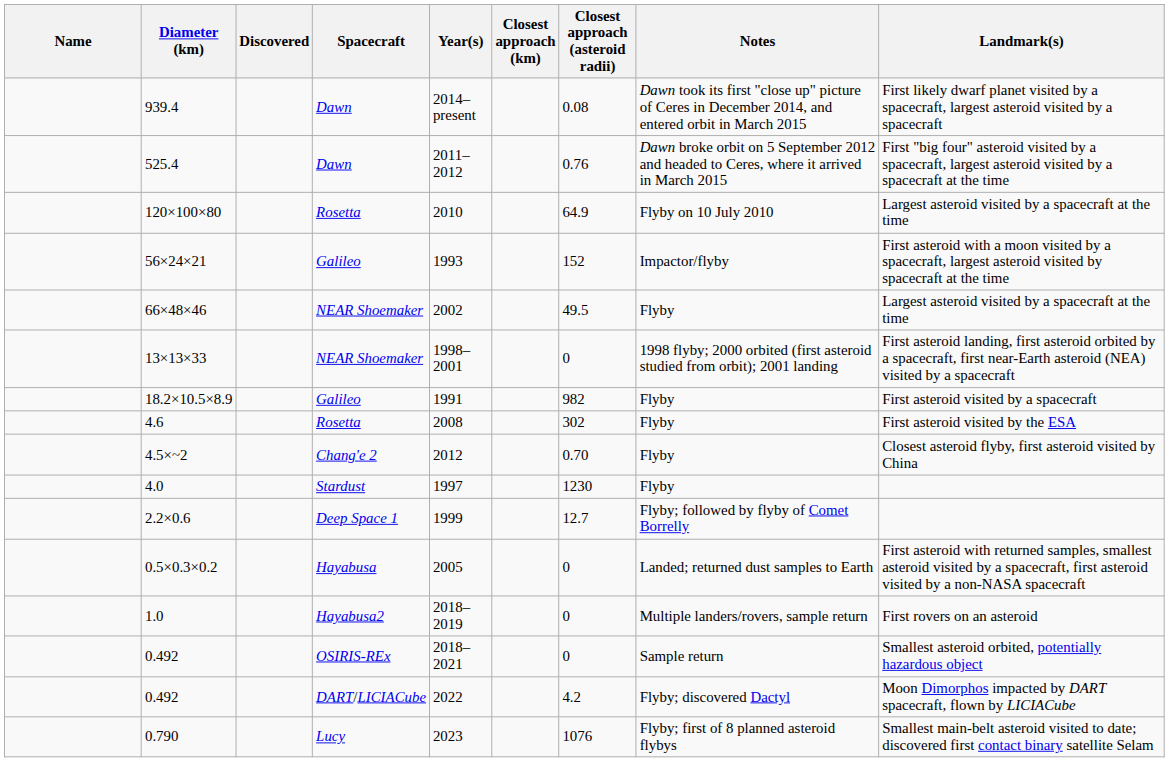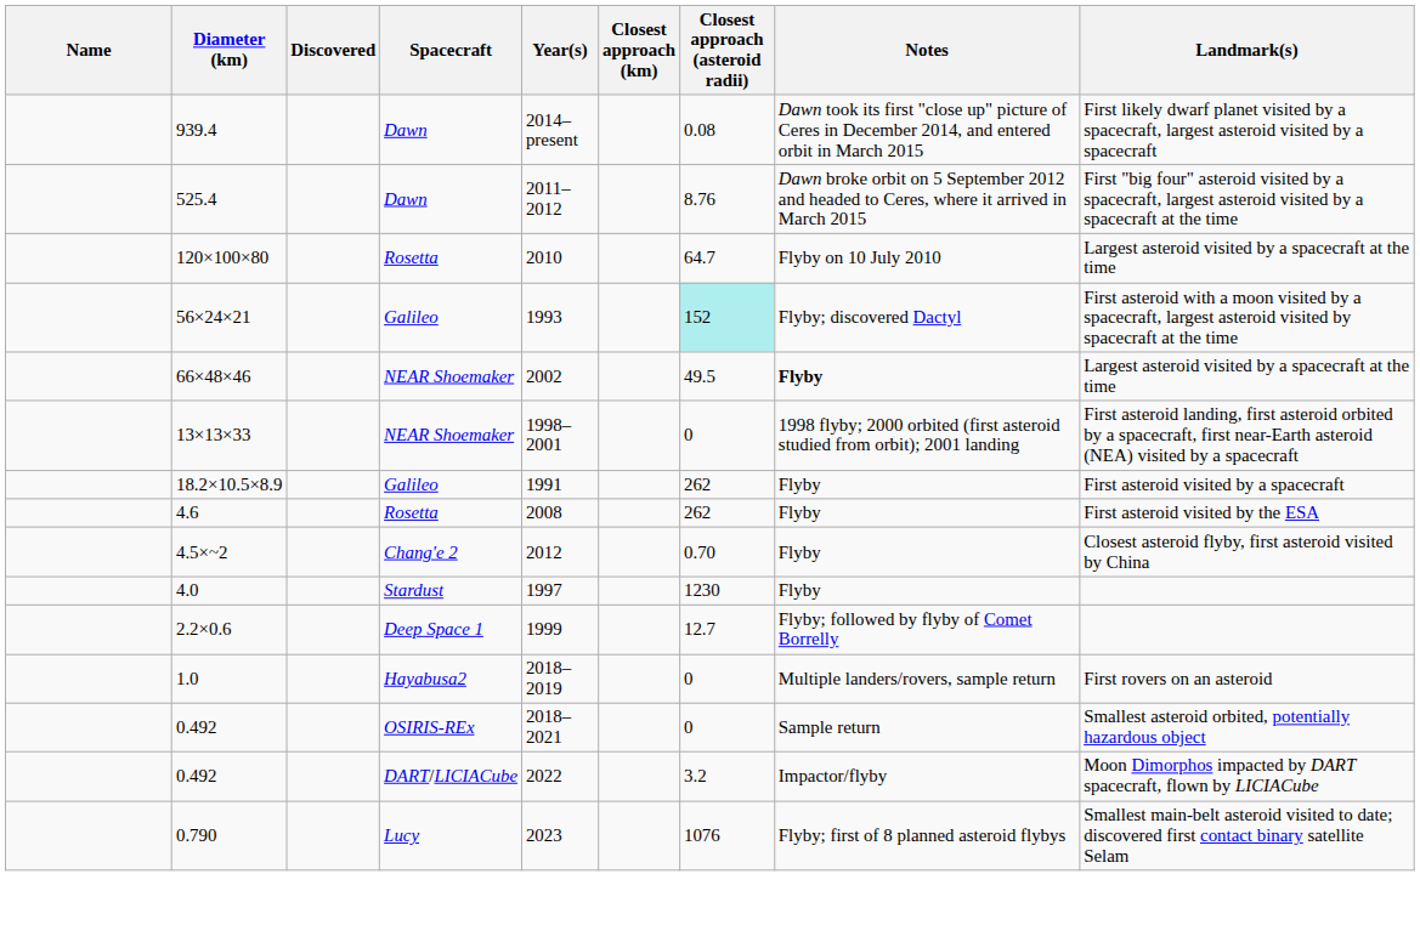 <table class="wikitable sortable">
 <tr>
 <th width=140>Name</th>
 <th><a href='#'>Diameter</a><br>(km)</th>
 <th>Discovered</th>
 <th>Spacecraft</th>
 <th>Year(s)</th>
 <th>Closest<br>approach<br>(km)</th>
 <th>Closest<br>approach<br>(asteroid radii)</th>
 <th>Notes</th>
 <th class="unsortable">Landmark(s)</th>
 </tr>
 <tr>
 <td></td>
 <td>939.4</td>
 <td></td>
 <td><em><a href='#'>Dawn</a></em></td>
 <td>2014–present</td>
 <td align="right"></td>
 <td>0.08</td>
 <td><em>Dawn</em> took its first "close up" picture of Ceres in December 2014, and entered orbit in March 2015</td>
 <td>First likely dwarf planet visited by a spacecraft, largest asteroid visited by a spacecraft</td>
 </tr>
 <tr>
 <td></td>
 <td>525.4</td>
 <td></td>
 <td><em><a href='#'>Dawn</a></em></td>
 <td>2011–2012</td>
 <td align="right"></td>
-<td>0.76</td>
+<td>8.76</td>
 <td><em>Dawn</em> broke orbit on 5 September 2012 and headed to Ceres, where it arrived in March 2015</td>
 <td>First "big four" asteroid visited by a spacecraft, largest asteroid visited by a spacecraft at the time</td>
 </tr>
 <tr>
 <td></td>
 <td>120×100×80</td>
 <td></td>
 <td><em><a href='#'>Rosetta</a></em></td>
 <td>2010</td>
 <td align="right"></td>
-<td>64.9</td>
+<td>64.7</td>
 <td>Flyby on 10 July 2010</td>
 <td>Largest asteroid visited by a spacecraft at the time</td>
 </tr>
 <tr>
 <td></td>
 <td>56×24×21</td>
 <td></td>
 <td><em><a href='#'>Galileo</a></em></td>
 <td>1993</td>
 <td align="right"></td>
-<td>152</td>
-<td>Impactor/flyby</td>
+<td style="background: paleturquoise;">152</td>
+<td>Flyby; discovered <a href='#'>Dactyl</a></td>
 <td>First asteroid with a moon visited by a spacecraft, largest asteroid visited by spacecraft at the time</td>
 </tr>
 <tr>
 <td></td>
 <td>66×48×46</td>
 <td></td>
 <td><em><a href='#'>NEAR Shoemaker</a></em></td>
 <td>2002</td>
 <td align="right"></td>
 <td>49.5</td>
-<td>Flyby</td>
+<td><strong>Flyby</strong></td>
 <td>Largest asteroid visited by a spacecraft at the time</td>
 </tr>
 <tr>
 <td></td>
 <td>13×13×33</td>
 <td></td>
 <td><em><a href='#'>NEAR Shoemaker</a></em></td>
 <td>1998–2001</td>
 <td align="right"></td>
 <td>0</td>
 <td>1998 flyby; 2000 orbited (first asteroid studied from orbit); 2001 landing</td>
 <td>First asteroid landing, first asteroid orbited by a spacecraft, first near-Earth asteroid (NEA) visited by a spacecraft</td>
 </tr>
 <tr>
 <td></td>
 <td>18.2×10.5×8.9</td>
 <td></td>
 <td><em><a href='#'>Galileo</a></em></td>
 <td>1991</td>
 <td align="right"></td>
-<td>982</td>
+<td>262</td>
 <td>Flyby</td>
 <td>First asteroid visited by a spacecraft</td>
 </tr>
 <tr>
 <td></td>
 <td>4.6</td>
 <td></td>
 <td><em><a href='#'>Rosetta</a></em></td>
 <td>2008</td>
 <td align="right"></td>
-<td>302</td>
+<td>262</td>
 <td>Flyby</td>
 <td>First asteroid visited by the <a href='#'>ESA</a></td>
 </tr>
 <tr>
 <td></td>
 <td>4.5×~2</td>
 <td></td>
 <td><em><a href='#'>Chang'e 2</a></em></td>
 <td>2012</td>
 <td align="right"></td>
 <td>0.70</td>
 <td>Flyby</td>
 <td>Closest asteroid flyby, first asteroid visited by China</td>
 </tr>
 <tr>
 <td></td>
 <td>4.0</td>
 <td></td>
 <td><em><a href='#'>Stardust</a></em></td>
 <td>1997</td>
 <td align="right"></td>
 <td>1230</td>
 <td>Flyby</td>
 <td></td>
 </tr>
 <tr>
 <td></td>
 <td>2.2×0.6</td>
 <td></td>
 <td><em><a href='#'>Deep Space 1</a></em></td>
 <td>1999</td>
 <td align="right"></td>
 <td>12.7</td>
 <td>Flyby; followed by flyby of <a href='#'>Comet Borrelly</a></td>
 <td></td>
 </tr>
 <tr>
 <td></td>
-<td>0.5×0.3×0.2</td>
-<td></td>
-<td><em><a href='#'>Hayabusa</a></em></td>
-<td>2005</td>
-<td align="right"></td>
-<td>0</td>
-<td>Landed; returned dust samples to Earth</td>
-<td>First asteroid with returned samples, smallest asteroid visited by a spacecraft, first asteroid visited by a non-NASA spacecraft</td>
-</tr>
-<tr>
-<td></td>
 <td>1.0</td>
 <td></td>
 <td><em><a href='#'>Hayabusa2</a></em></td>
 <td>2018–2019</td>
 <td align="right"></td>
 <td>0</td>
 <td>Multiple landers/rovers, sample return</td>
 <td>First rovers on an asteroid</td>
 </tr>
 <tr>
 <td></td>
 <td>0.492</td>
 <td></td>
 <td><em><a href='#'>OSIRIS-REx</a></em></td>
 <td>2018–2021</td>
 <td align="right"></td>
 <td>0</td>
 <td>Sample return</td>
 <td>Smallest asteroid orbited, <a href='#'>potentially hazardous object</a></td>
 </tr>
 <tr>
 <td></td>
 <td>0.492</td>
 <td></td>
 <td><em><a href='#'>DART</a></em>/<em><a href='#'>LICIACube</a></em></td>
 <td>2022</td>
 <td align="right"></td>
-<td>4.2</td>
-<td>Flyby; discovered <a href='#'>Dactyl</a></td>
+<td>3.2</td>
+<td>Impactor/flyby</td>
 <td>Moon <a href='#'>Dimorphos</a> impacted by <em>DART</em> spacecraft, flown by <em>LICIACube</em></td>
 </tr>
 <tr>
 <td></td>
 <td>0.790</td>
 <td></td>
 <td><em><a href='#'>Lucy</a></em></td>
 <td>2023</td>
 <td align="right"></td>
 <td>1076</td>
 <td>Flyby; first of 8 planned asteroid flybys</td>
 <td>Smallest main-belt asteroid visited to date; discovered first <a href='#'>contact binary</a> satellite Selam</td>
 </tr>
 </table>
